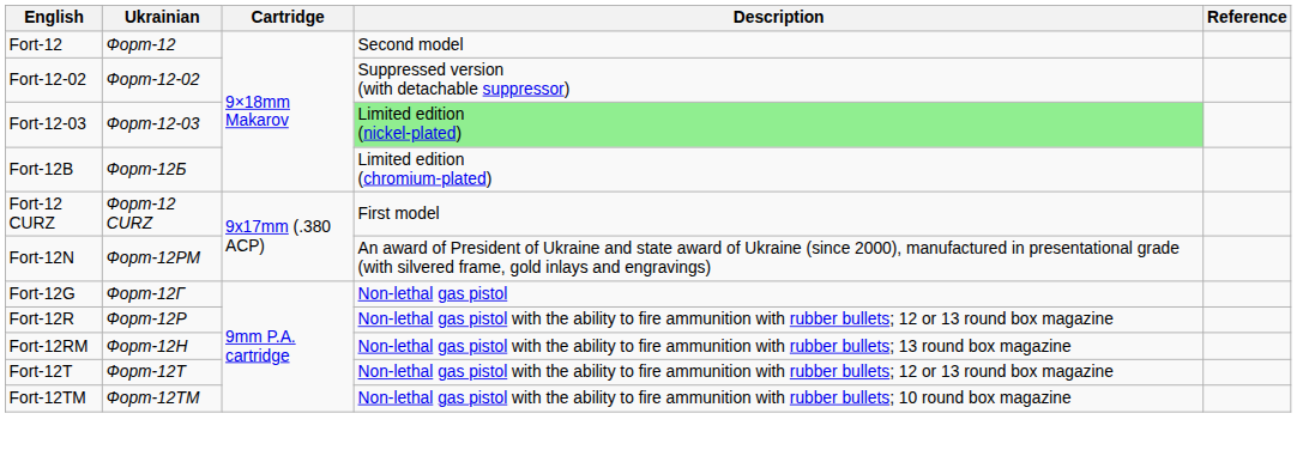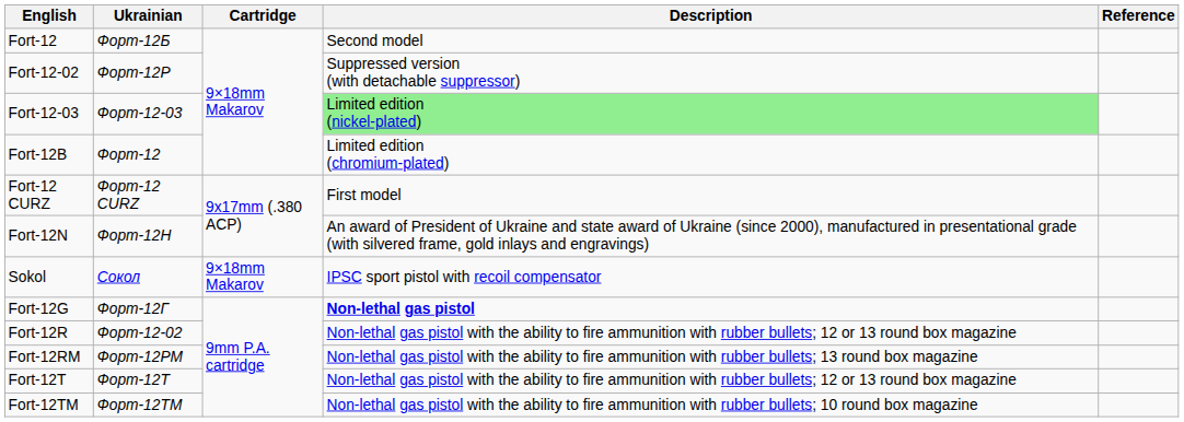 <table class="wikitable">
 <tr>
 <th>English</th>
 <th>Ukrainian</th>
 <th>Cartridge</th>
 <th>Description</th>
 <th>Reference</th>
 </tr>
 <tr>
 <td>Fort-12</td>
-<td><em>Форт-12</em></td>
+<td><em>Форт-12Б</em></td>
 <td rowspan="4"><a href='#'>9×18mm Makarov</a></td>
 <td>Second model</td>
 <td></td>
 </tr>
 <tr>
 <td>Fort-12-02</td>
-<td><em>Форт-12-02</em></td>
+<td><em>Форт-12Р</em></td>
 <td>Suppressed version<br>(with detachable <a href='#'>suppressor</a>)</td>
 <td></td>
 </tr>
 <tr>
 <td>Fort-12-03</td>
 <td><em>Форт-12-03</em></td>
 <td style="background: lightgreen;">Limited edition<br>(<a href='#'>nickel-plated</a>)</td>
 <td></td>
 </tr>
 <tr>
 <td>Fort-12B</td>
-<td><em>Форт-12Б</em></td>
+<td><em>Форт-12</em></td>
 <td>Limited edition<br>(<a href='#'>chromium-plated</a>)</td>
 <td></td>
 </tr>
 <tr>
 <td>Fort-12 CURZ</td>
 <td><em>Форт-12 CURZ</em></td>
 <td rowspan="2"><a href='#'>9x17mm</a> (.380 ACP)</td>
 <td>First model</td>
 <td></td>
 </tr>
 <tr>
 <td>Fort-12N</td>
-<td><em>Форт-12РМ</em></td>
+<td><em>Форт-12Н</em></td>
 <td>An award of President of Ukraine and state award of Ukraine (since 2000), manufactured in presentational grade (with silvered frame, gold inlays and engravings)</td>
+<td></td>
+</tr>
+<tr>
+<td>Sokol</td>
+<td><em><a href='#'>Сокол</a></em></td>
+<td><a href='#'>9×18mm Makarov</a></td>
+<td><a href='#'>IPSC</a> sport pistol with <a href='#'>recoil compensator</a></td>
 <td></td>
 </tr>
 <tr>
 <td>Fort-12G</td>
 <td><em>Форт-12Г</em></td>
 <td rowspan="5"><a href='#'>9mm P.A. cartridge</a></td>
-<td><a href='#'>Non-lethal</a> <a href='#'>gas pistol</a></td>
+<td><strong><a href='#'>Non-lethal</a> <a href='#'>gas pistol</a></strong></td>
 <td></td>
 </tr>
 <tr>
 <td>Fort-12R</td>
-<td><em>Форт-12Р</em></td>
+<td><em>Форт-12-02</em></td>
 <td><a href='#'>Non-lethal</a> <a href='#'>gas pistol</a> with the ability to fire ammunition with <a href='#'>rubber bullets</a>; 12 or 13 round box magazine</td>
 <td></td>
 </tr>
 <tr>
 <td>Fort-12RM</td>
-<td><em>Форт-12Н</em></td>
+<td><em>Форт-12РМ</em></td>
 <td><a href='#'>Non-lethal</a> <a href='#'>gas pistol</a> with the ability to fire ammunition with <a href='#'>rubber bullets</a>; 13 round box magazine</td>
 <td></td>
 </tr>
 <tr>
 <td>Fort-12T</td>
 <td><em>Форт-12Т</em></td>
 <td><a href='#'>Non-lethal</a> <a href='#'>gas pistol</a> with the ability to fire ammunition with <a href='#'>rubber bullets</a>; 12 or 13 round box magazine</td>
 <td></td>
 </tr>
 <tr>
 <td>Fort-12TM</td>
 <td><em>Форт-12ТМ</em></td>
 <td><a href='#'>Non-lethal</a> <a href='#'>gas pistol</a> with the ability to fire ammunition with <a href='#'>rubber bullets</a>; 10 round box magazine</td>
 <td></td>
 </tr>
 </table>
